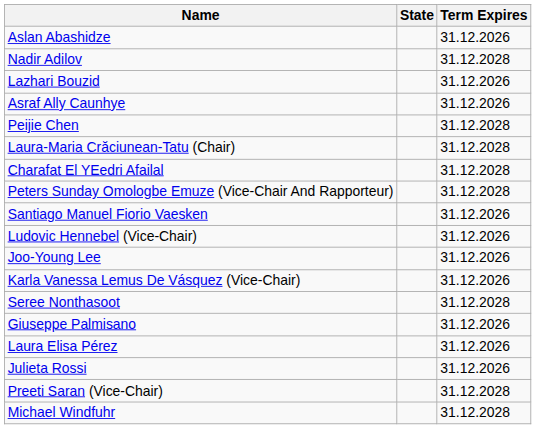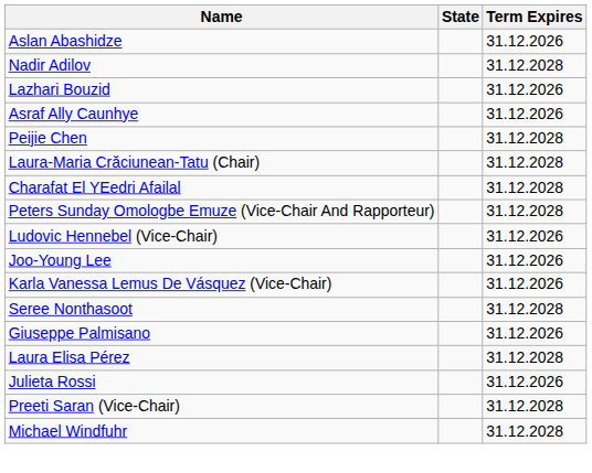 <table class="wikitable">
 <tr>
 <th>Name</th>
 <th>State</th>
 <th>Term Expires</th>
 </tr>
 <tr>
 <td><a href='#'>Aslan Abashidze</a></td>
 <td></td>
 <td>31.12.2026</td>
 </tr>
 <tr>
 <td><a href='#'>Nadir Adilov</a></td>
 <td></td>
 <td>31.12.2028</td>
 </tr>
 <tr>
 <td><a href='#'>Lazhari Bouzid</a></td>
 <td></td>
 <td>31.12.2026</td>
 </tr>
 <tr>
 <td><a href='#'>Asraf Ally Caunhye</a></td>
 <td></td>
 <td>31.12.2026</td>
 </tr>
 <tr>
 <td><a href='#'>Peijie Chen</a></td>
 <td></td>
 <td>31.12.2028</td>
 </tr>
 <tr>
 <td><a href='#'>Laura-Maria Crăciunean-Tatu</a> (Chair)</td>
 <td></td>
 <td>31.12.2028</td>
 </tr>
 <tr>
 <td><a href='#'>Charafat El YEedri Afailal</a></td>
 <td></td>
 <td>31.12.2028</td>
 </tr>
 <tr>
 <td><a href='#'>Peters Sunday Omologbe Emuze</a> (Vice-Chair And Rapporteur)</td>
 <td></td>
 <td>31.12.2028</td>
 </tr>
 <tr>
-<td><a href='#'>Santiago Manuel Fiorio Vaesken</a></td>
-<td></td>
-<td>31.12.2026</td>
-</tr>
-<tr>
 <td><a href='#'>Ludovic Hennebel</a> (Vice-Chair)</td>
 <td></td>
 <td>31.12.2026</td>
 </tr>
 <tr>
 <td><a href='#'>Joo-Young Lee</a></td>
 <td></td>
 <td>31.12.2026</td>
 </tr>
 <tr>
 <td><a href='#'>Karla Vanessa Lemus De Vásquez</a> (Vice-Chair)</td>
 <td></td>
 <td>31.12.2026</td>
 </tr>
 <tr>
 <td><a href='#'>Seree Nonthasoot</a></td>
 <td></td>
 <td>31.12.2028</td>
 </tr>
 <tr>
 <td><a href='#'>Giuseppe Palmisano</a></td>
 <td></td>
 <td>31.12.2026</td>
 </tr>
 <tr>
 <td><a href='#'>Laura Elisa Pérez</a></td>
 <td></td>
-<td>31.12.2026</td>
+<td>31.12.2028</td>
 </tr>
 <tr>
 <td><a href='#'>Julieta Rossi</a></td>
 <td></td>
 <td>31.12.2026</td>
 </tr>
 <tr>
 <td><a href='#'>Preeti Saran</a> (Vice-Chair)</td>
 <td></td>
 <td>31.12.2028</td>
 </tr>
 <tr>
 <td><a href='#'>Michael Windfuhr</a></td>
 <td></td>
 <td>31.12.2028</td>
 </tr>
 </table>
